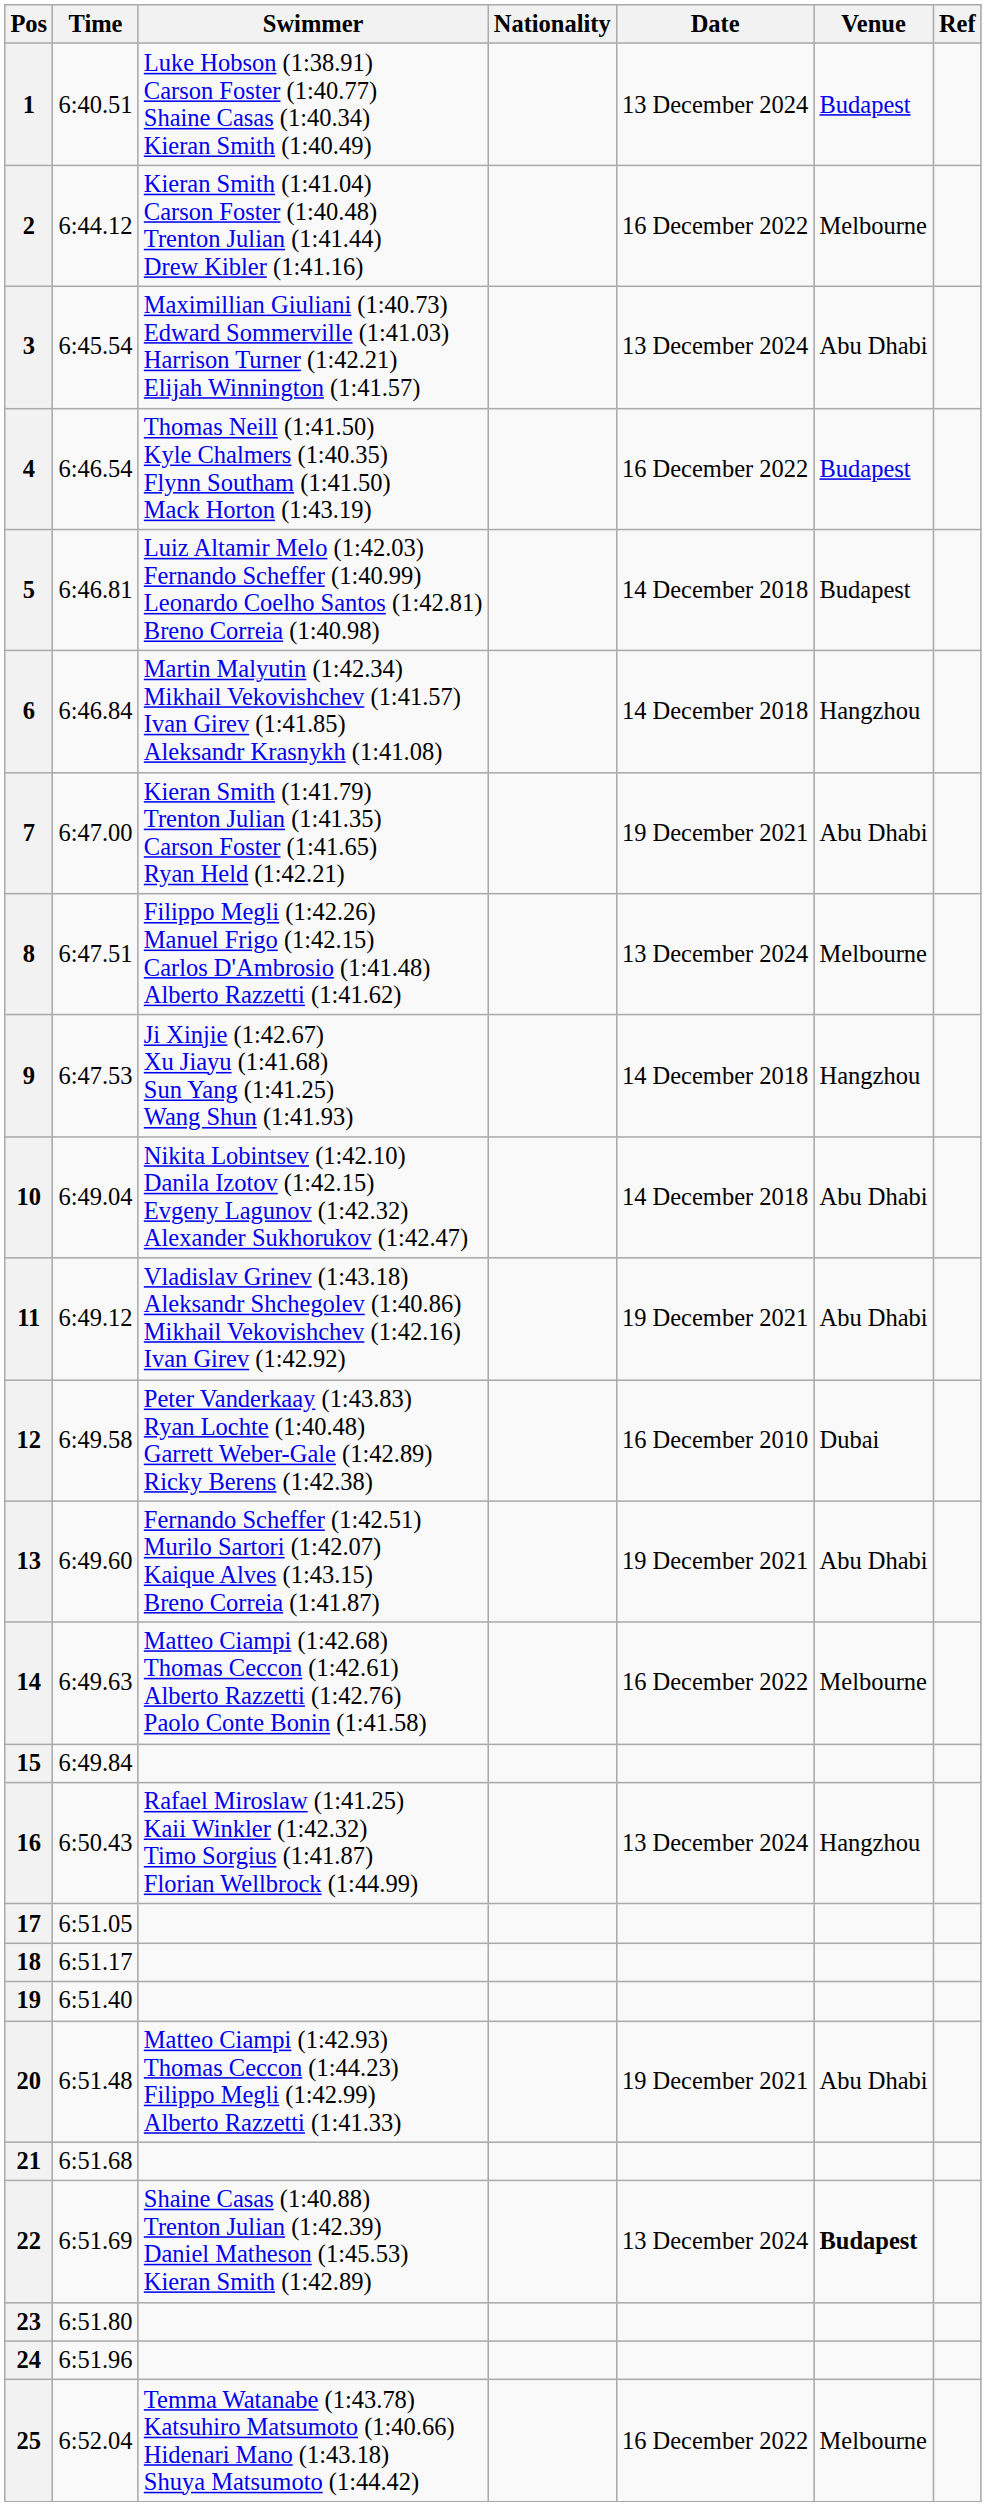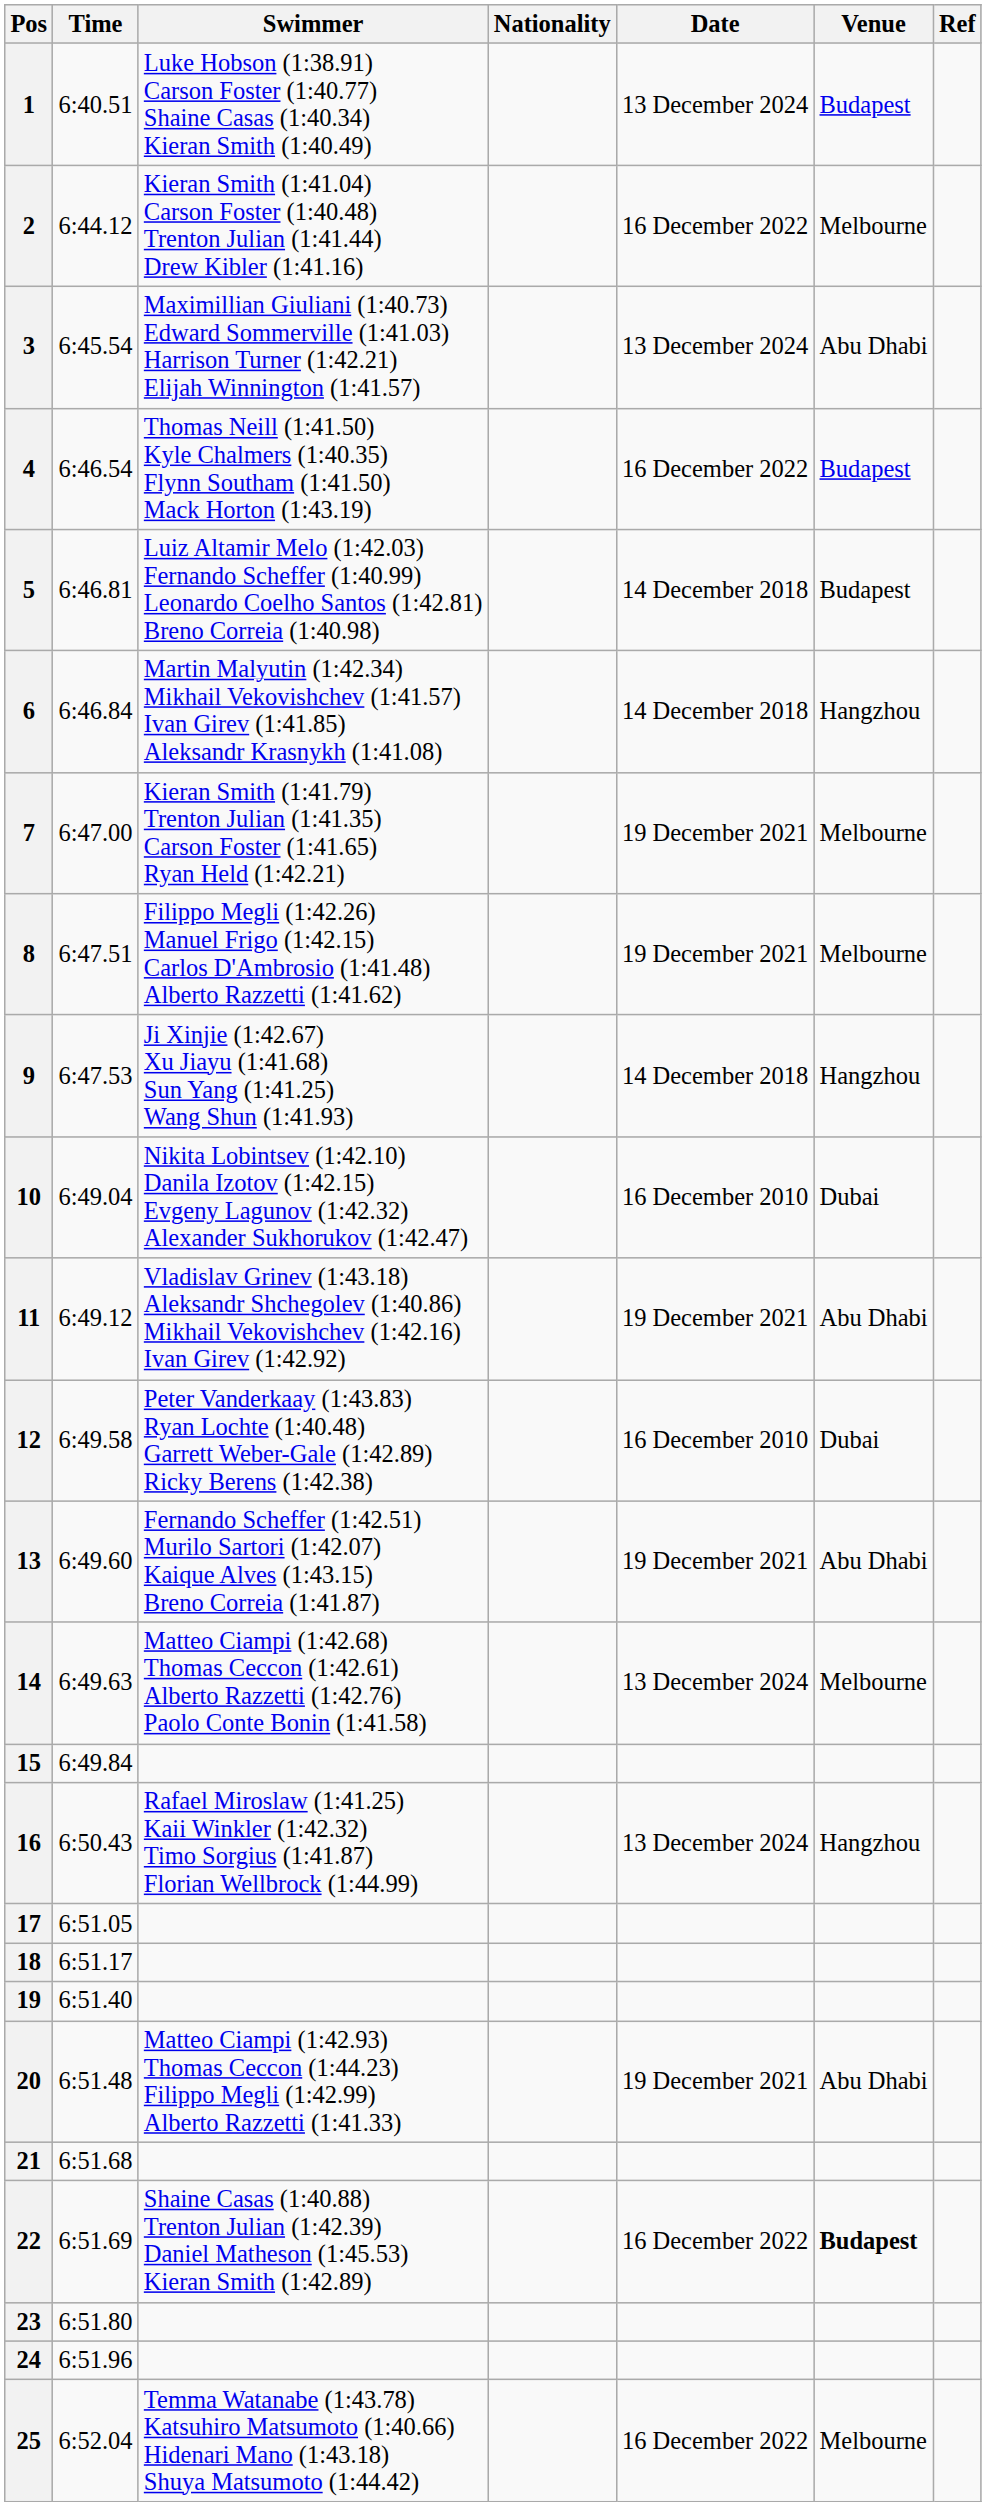 <table class="wikitable">
 <tr>
 <th>Pos</th>
 <th>Time</th>
 <th>Swimmer</th>
 <th>Nationality</th>
 <th>Date</th>
 <th>Venue</th>
 <th>Ref</th>
 </tr>
 <tr>
 <th>1</th>
 <td>6:40.51</td>
 <td><a href='#'>Luke Hobson</a> (1:38.91)<br><a href='#'>Carson Foster</a> (1:40.77)<br><a href='#'>Shaine Casas</a> (1:40.34)<br><a href='#'>Kieran Smith</a> (1:40.49)</td>
 <td></td>
 <td>13 December 2024</td>
 <td><a href='#'>Budapest</a></td>
 <td></td>
 </tr>
 <tr>
 <th>2</th>
 <td>6:44.12</td>
 <td><a href='#'>Kieran Smith</a> (1:41.04)<br><a href='#'>Carson Foster</a> (1:40.48)<br><a href='#'>Trenton Julian</a> (1:41.44)<br><a href='#'>Drew Kibler</a> (1:41.16)</td>
 <td></td>
 <td>16 December 2022</td>
 <td>Melbourne</td>
 <td></td>
 </tr>
 <tr>
 <th>3</th>
 <td>6:45.54</td>
 <td><a href='#'>Maximillian Giuliani</a> (1:40.73)<br><a href='#'>Edward Sommerville</a> (1:41.03)<br><a href='#'>Harrison Turner</a> (1:42.21)<br><a href='#'>Elijah Winnington</a> (1:41.57)</td>
 <td></td>
 <td>13 December 2024</td>
 <td>Abu Dhabi</td>
 <td></td>
 </tr>
 <tr>
 <th>4</th>
 <td>6:46.54</td>
 <td><a href='#'>Thomas Neill</a> (1:41.50)<br><a href='#'>Kyle Chalmers</a> (1:40.35)<br><a href='#'>Flynn Southam</a> (1:41.50)<br><a href='#'>Mack Horton</a> (1:43.19)</td>
 <td></td>
 <td>16 December 2022</td>
 <td><a href='#'>Budapest</a></td>
 <td></td>
 </tr>
 <tr>
 <th>5</th>
 <td>6:46.81</td>
 <td><a href='#'>Luiz Altamir Melo</a> (1:42.03)<br><a href='#'>Fernando Scheffer</a> (1:40.99)<br><a href='#'>Leonardo Coelho Santos</a> (1:42.81)<br><a href='#'>Breno Correia</a> (1:40.98)</td>
 <td></td>
 <td>14 December 2018</td>
 <td>Budapest</td>
 <td></td>
 </tr>
 <tr>
 <th>6</th>
 <td>6:46.84</td>
 <td><a href='#'>Martin Malyutin</a> (1:42.34)<br><a href='#'>Mikhail Vekovishchev</a> (1:41.57)<br><a href='#'>Ivan Girev</a> (1:41.85)<br><a href='#'>Aleksandr Krasnykh</a> (1:41.08)</td>
 <td></td>
 <td>14 December 2018</td>
 <td>Hangzhou</td>
 <td></td>
 </tr>
 <tr>
 <th>7</th>
 <td>6:47.00</td>
 <td><a href='#'>Kieran Smith</a> (1:41.79)<br><a href='#'>Trenton Julian</a> (1:41.35)<br><a href='#'>Carson Foster</a> (1:41.65)<br><a href='#'>Ryan Held</a> (1:42.21)</td>
 <td></td>
 <td>19 December 2021</td>
-<td>Abu Dhabi</td>
+<td>Melbourne</td>
 <td></td>
 </tr>
 <tr>
 <th>8</th>
 <td>6:47.51</td>
 <td><a href='#'>Filippo Megli</a> (1:42.26)<br><a href='#'>Manuel Frigo</a> (1:42.15)<br><a href='#'>Carlos D'Ambrosio</a> (1:41.48)<br><a href='#'>Alberto Razzetti</a> (1:41.62)</td>
 <td></td>
-<td>13 December 2024</td>
+<td>19 December 2021</td>
 <td>Melbourne</td>
 <td></td>
 </tr>
 <tr>
 <th>9</th>
 <td>6:47.53</td>
 <td><a href='#'>Ji Xinjie</a> (1:42.67)<br><a href='#'>Xu Jiayu</a> (1:41.68)<br><a href='#'>Sun Yang</a> (1:41.25)<br><a href='#'>Wang Shun</a> (1:41.93)</td>
 <td></td>
 <td>14 December 2018</td>
 <td>Hangzhou</td>
 <td></td>
 </tr>
 <tr>
 <th>10</th>
 <td>6:49.04</td>
 <td><a href='#'>Nikita Lobintsev</a> (1:42.10)<br><a href='#'>Danila Izotov</a> (1:42.15)<br><a href='#'>Evgeny Lagunov</a> (1:42.32)<br><a href='#'>Alexander Sukhorukov</a> (1:42.47)</td>
 <td></td>
-<td>14 December 2018</td>
-<td>Abu Dhabi</td>
+<td>16 December 2010</td>
+<td>Dubai</td>
 <td></td>
 </tr>
 <tr>
 <th>11</th>
 <td>6:49.12</td>
 <td><a href='#'>Vladislav Grinev</a> (1:43.18)<br><a href='#'>Aleksandr Shchegolev</a> (1:40.86)<br><a href='#'>Mikhail Vekovishchev</a> (1:42.16)<br><a href='#'>Ivan Girev</a> (1:42.92)</td>
 <td></td>
 <td>19 December 2021</td>
 <td>Abu Dhabi</td>
 <td></td>
 </tr>
 <tr>
 <th>12</th>
 <td>6:49.58</td>
 <td><a href='#'>Peter Vanderkaay</a> (1:43.83)<br><a href='#'>Ryan Lochte</a> (1:40.48)<br><a href='#'>Garrett Weber-Gale</a> (1:42.89)<br><a href='#'>Ricky Berens</a> (1:42.38)</td>
 <td></td>
 <td>16 December 2010</td>
 <td>Dubai</td>
 <td></td>
 </tr>
 <tr>
 <th>13</th>
 <td>6:49.60</td>
 <td><a href='#'>Fernando Scheffer</a> (1:42.51)<br><a href='#'>Murilo Sartori</a> (1:42.07)<br><a href='#'>Kaique Alves</a> (1:43.15)<br><a href='#'>Breno Correia</a> (1:41.87)</td>
 <td></td>
 <td>19 December 2021</td>
 <td>Abu Dhabi</td>
 <td></td>
 </tr>
 <tr>
 <th>14</th>
 <td>6:49.63</td>
 <td><a href='#'>Matteo Ciampi</a> (1:42.68)<br><a href='#'>Thomas Ceccon</a> (1:42.61)<br><a href='#'>Alberto Razzetti</a> (1:42.76)<br><a href='#'>Paolo Conte Bonin</a> (1:41.58)</td>
 <td></td>
-<td>16 December 2022</td>
+<td>13 December 2024</td>
 <td>Melbourne</td>
 <td></td>
 </tr>
 <tr>
 <th>15</th>
 <td>6:49.84</td>
 <td></td>
 <td></td>
 <td></td>
 <td></td>
 <td></td>
 </tr>
 <tr>
 <th>16</th>
 <td>6:50.43</td>
 <td><a href='#'>Rafael Miroslaw</a> (1:41.25)<br><a href='#'>Kaii Winkler</a> (1:42.32)<br><a href='#'>Timo Sorgius</a> (1:41.87)<br><a href='#'>Florian Wellbrock</a> (1:44.99)</td>
 <td></td>
 <td>13 December 2024</td>
 <td>Hangzhou</td>
 <td></td>
 </tr>
 <tr>
 <th>17</th>
 <td>6:51.05</td>
 <td></td>
 <td></td>
 <td></td>
 <td></td>
 <td></td>
 </tr>
 <tr>
 <th>18</th>
 <td>6:51.17</td>
 <td></td>
 <td></td>
 <td></td>
 <td></td>
 <td></td>
 </tr>
 <tr>
 <th>19</th>
 <td>6:51.40</td>
 <td></td>
 <td></td>
 <td></td>
 <td></td>
 </tr>
 <tr>
 <th>20</th>
 <td>6:51.48</td>
 <td><a href='#'>Matteo Ciampi</a> (1:42.93)<br><a href='#'>Thomas Ceccon</a> (1:44.23)<br><a href='#'>Filippo Megli</a> (1:42.99)<br><a href='#'>Alberto Razzetti</a> (1:41.33)</td>
 <td></td>
 <td>19 December 2021</td>
 <td>Abu Dhabi</td>
 <td></td>
 </tr>
 <tr>
 <th>21</th>
 <td>6:51.68</td>
 <td></td>
 <td></td>
 <td></td>
 <td></td>
 <td></td>
 </tr>
 <tr>
 <th>22</th>
 <td>6:51.69</td>
 <td><a href='#'>Shaine Casas</a> (1:40.88)<br><a href='#'>Trenton Julian</a> (1:42.39)<br><a href='#'>Daniel Matheson</a> (1:45.53)<br><a href='#'>Kieran Smith</a> (1:42.89)</td>
 <td></td>
-<td>13 December 2024</td>
+<td>16 December 2022</td>
 <td><strong>Budapest</strong></td>
 <td></td>
 </tr>
 <tr>
 <th>23</th>
 <td>6:51.80</td>
 <td></td>
 <td></td>
 <td></td>
 <td></td>
 <td></td>
 </tr>
 <tr>
 <th>24</th>
 <td>6:51.96</td>
 <td></td>
 <td></td>
 <td></td>
 <td></td>
 <td></td>
 </tr>
 <tr>
 <th>25</th>
 <td>6:52.04</td>
 <td><a href='#'>Temma Watanabe</a> (1:43.78)<br><a href='#'>Katsuhiro Matsumoto</a> (1:40.66)<br><a href='#'>Hidenari Mano</a> (1:43.18)<br><a href='#'>Shuya Matsumoto</a> (1:44.42)</td>
 <td></td>
 <td>16 December 2022</td>
 <td>Melbourne</td>
 <td></td>
 </tr>
 </table>
